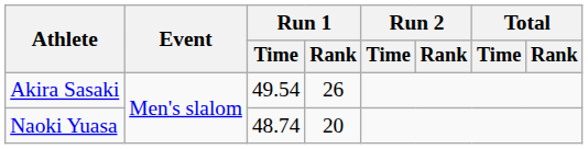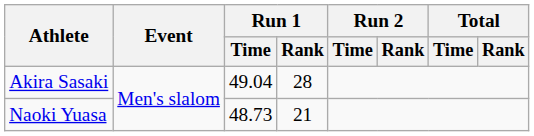 <table class="wikitable" style="font-size:90%">
 <tr>
 <th rowspan=2>Athlete</th>
 <th rowspan=2>Event</th>
 <th colspan=2>Run 1</th>
 <th colspan=2>Run 2</th>
 <th colspan=2>Total</th>
 </tr>
 <tr style="font-size:95%">
 <th>Time</th>
 <th>Rank</th>
 <th>Time</th>
 <th>Rank</th>
 <th>Time</th>
 <th>Rank</th>
 </tr>
 <tr align=center>
 <td align=left><a href='#'>Akira Sasaki</a></td>
 <td align=left rowspan=2><a href='#'>Men's slalom</a></td>
-<td>49.54</td>
-<td>26</td>
+<td>49.04</td>
+<td>28</td>
 <td colspan=4></td>
 </tr>
 <tr align=center>
 <td align=left><a href='#'>Naoki Yuasa</a></td>
-<td>48.74</td>
-<td>20</td>
+<td>48.73</td>
+<td>21</td>
 <td colspan=4></td>
 </tr>
 </table>
